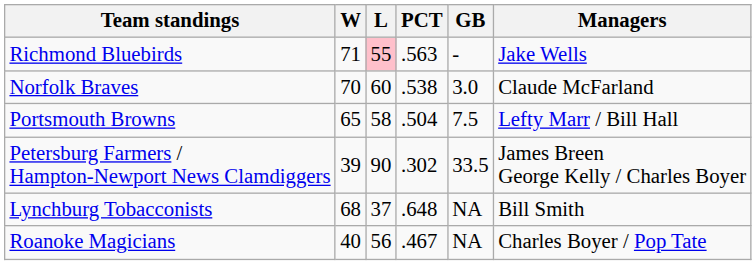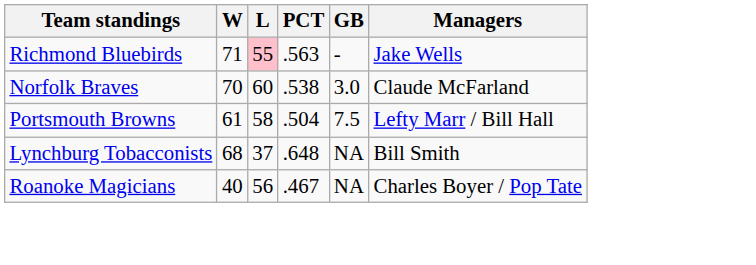 <table class="wikitable">
 <tr>
 <th>Team standings</th>
 <th>W</th>
 <th>L</th>
 <th>PCT</th>
 <th>GB</th>
 <th>Managers</th>
 </tr>
 <tr>
 <td><a href='#'>Richmond Bluebirds</a></td>
 <td>71</td>
 <td style="background: pink;">55</td>
 <td>.563</td>
 <td>-</td>
 <td><a href='#'>Jake Wells</a></td>
 </tr>
 <tr>
 <td><a href='#'>Norfolk Braves</a></td>
 <td>70</td>
 <td>60</td>
 <td>.538</td>
 <td>3.0</td>
 <td>Claude McFarland</td>
 </tr>
 <tr>
 <td><a href='#'>Portsmouth Browns</a></td>
-<td>65</td>
+<td>61</td>
 <td>58</td>
 <td>.504</td>
 <td>7.5</td>
 <td><a href='#'>Lefty Marr</a> / Bill Hall</td>
-</tr>
-<tr>
-<td><a href='#'>Petersburg Farmers</a> /<br>  <a href='#'>Hampton-Newport News Clamdiggers</a></td>
-<td>39</td>
-<td>90</td>
-<td>.302</td>
-<td>33.5</td>
-<td>James Breen <br> George Kelly / Charles Boyer</td>
 </tr>
 <tr>
 <td><a href='#'>Lynchburg Tobacconists</a></td>
 <td>68</td>
 <td>37</td>
 <td>.648</td>
 <td>NA</td>
 <td>Bill Smith</td>
 </tr>
 <tr>
 <td><a href='#'>Roanoke Magicians</a></td>
 <td>40</td>
 <td>56</td>
 <td>.467</td>
 <td>NA</td>
 <td>Charles Boyer / <a href='#'>Pop Tate</a></td>
 </tr>
 </table>
